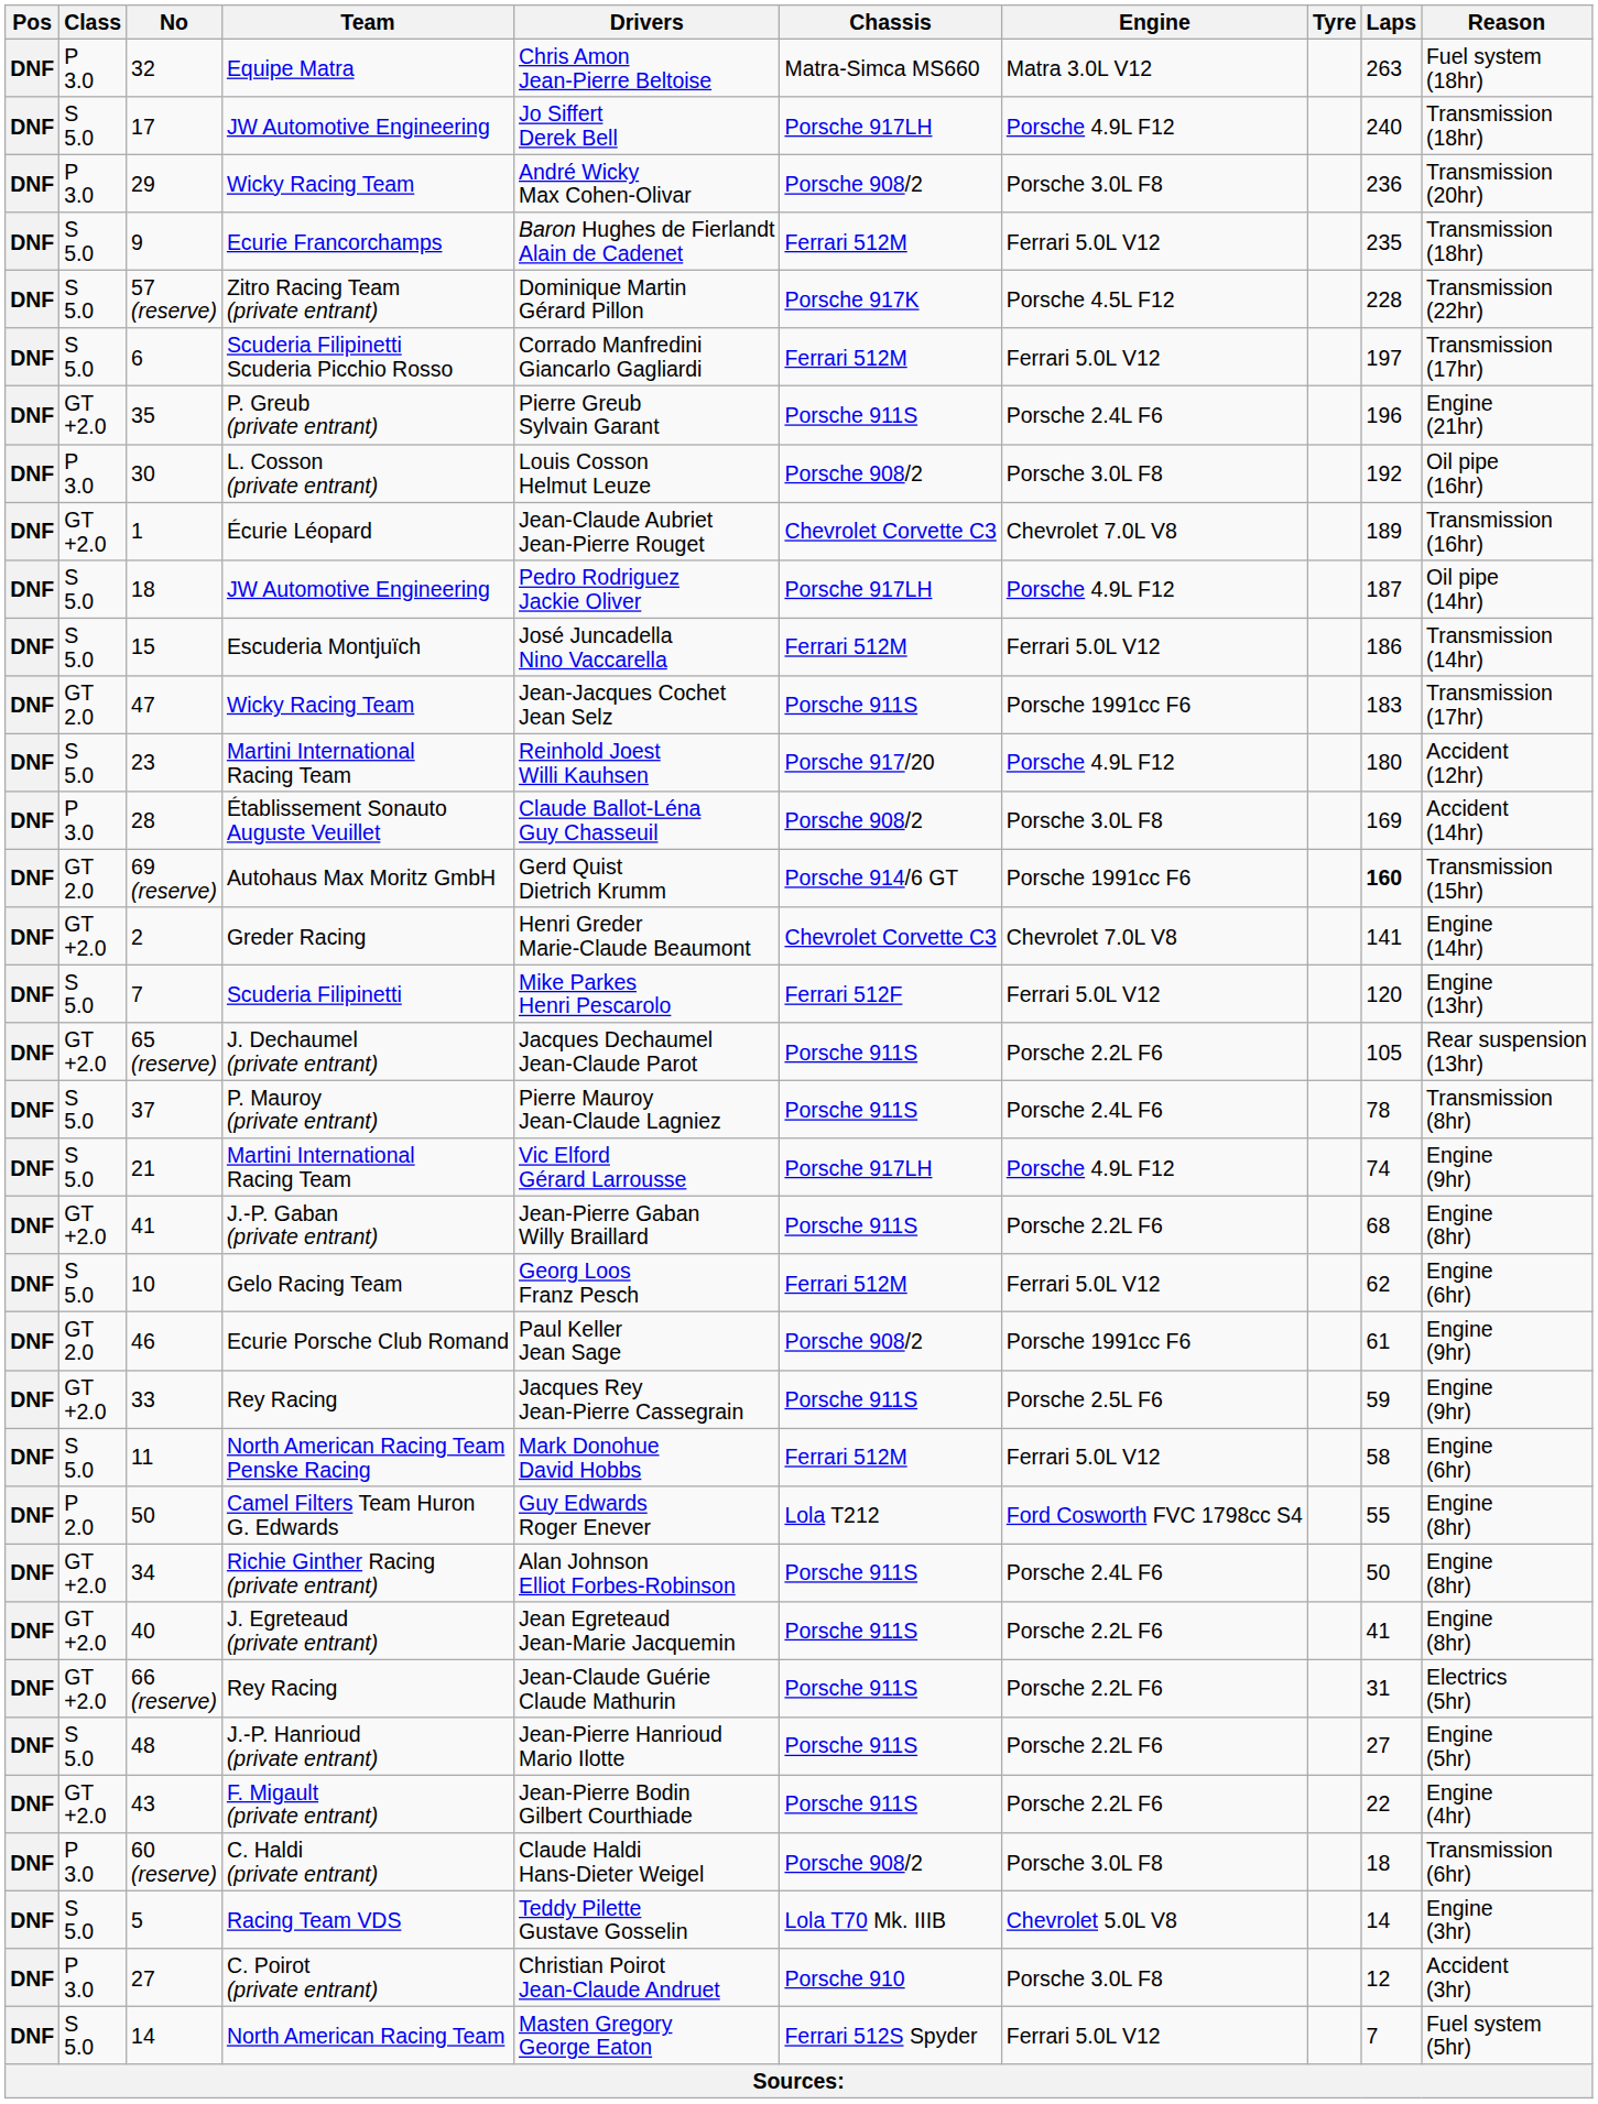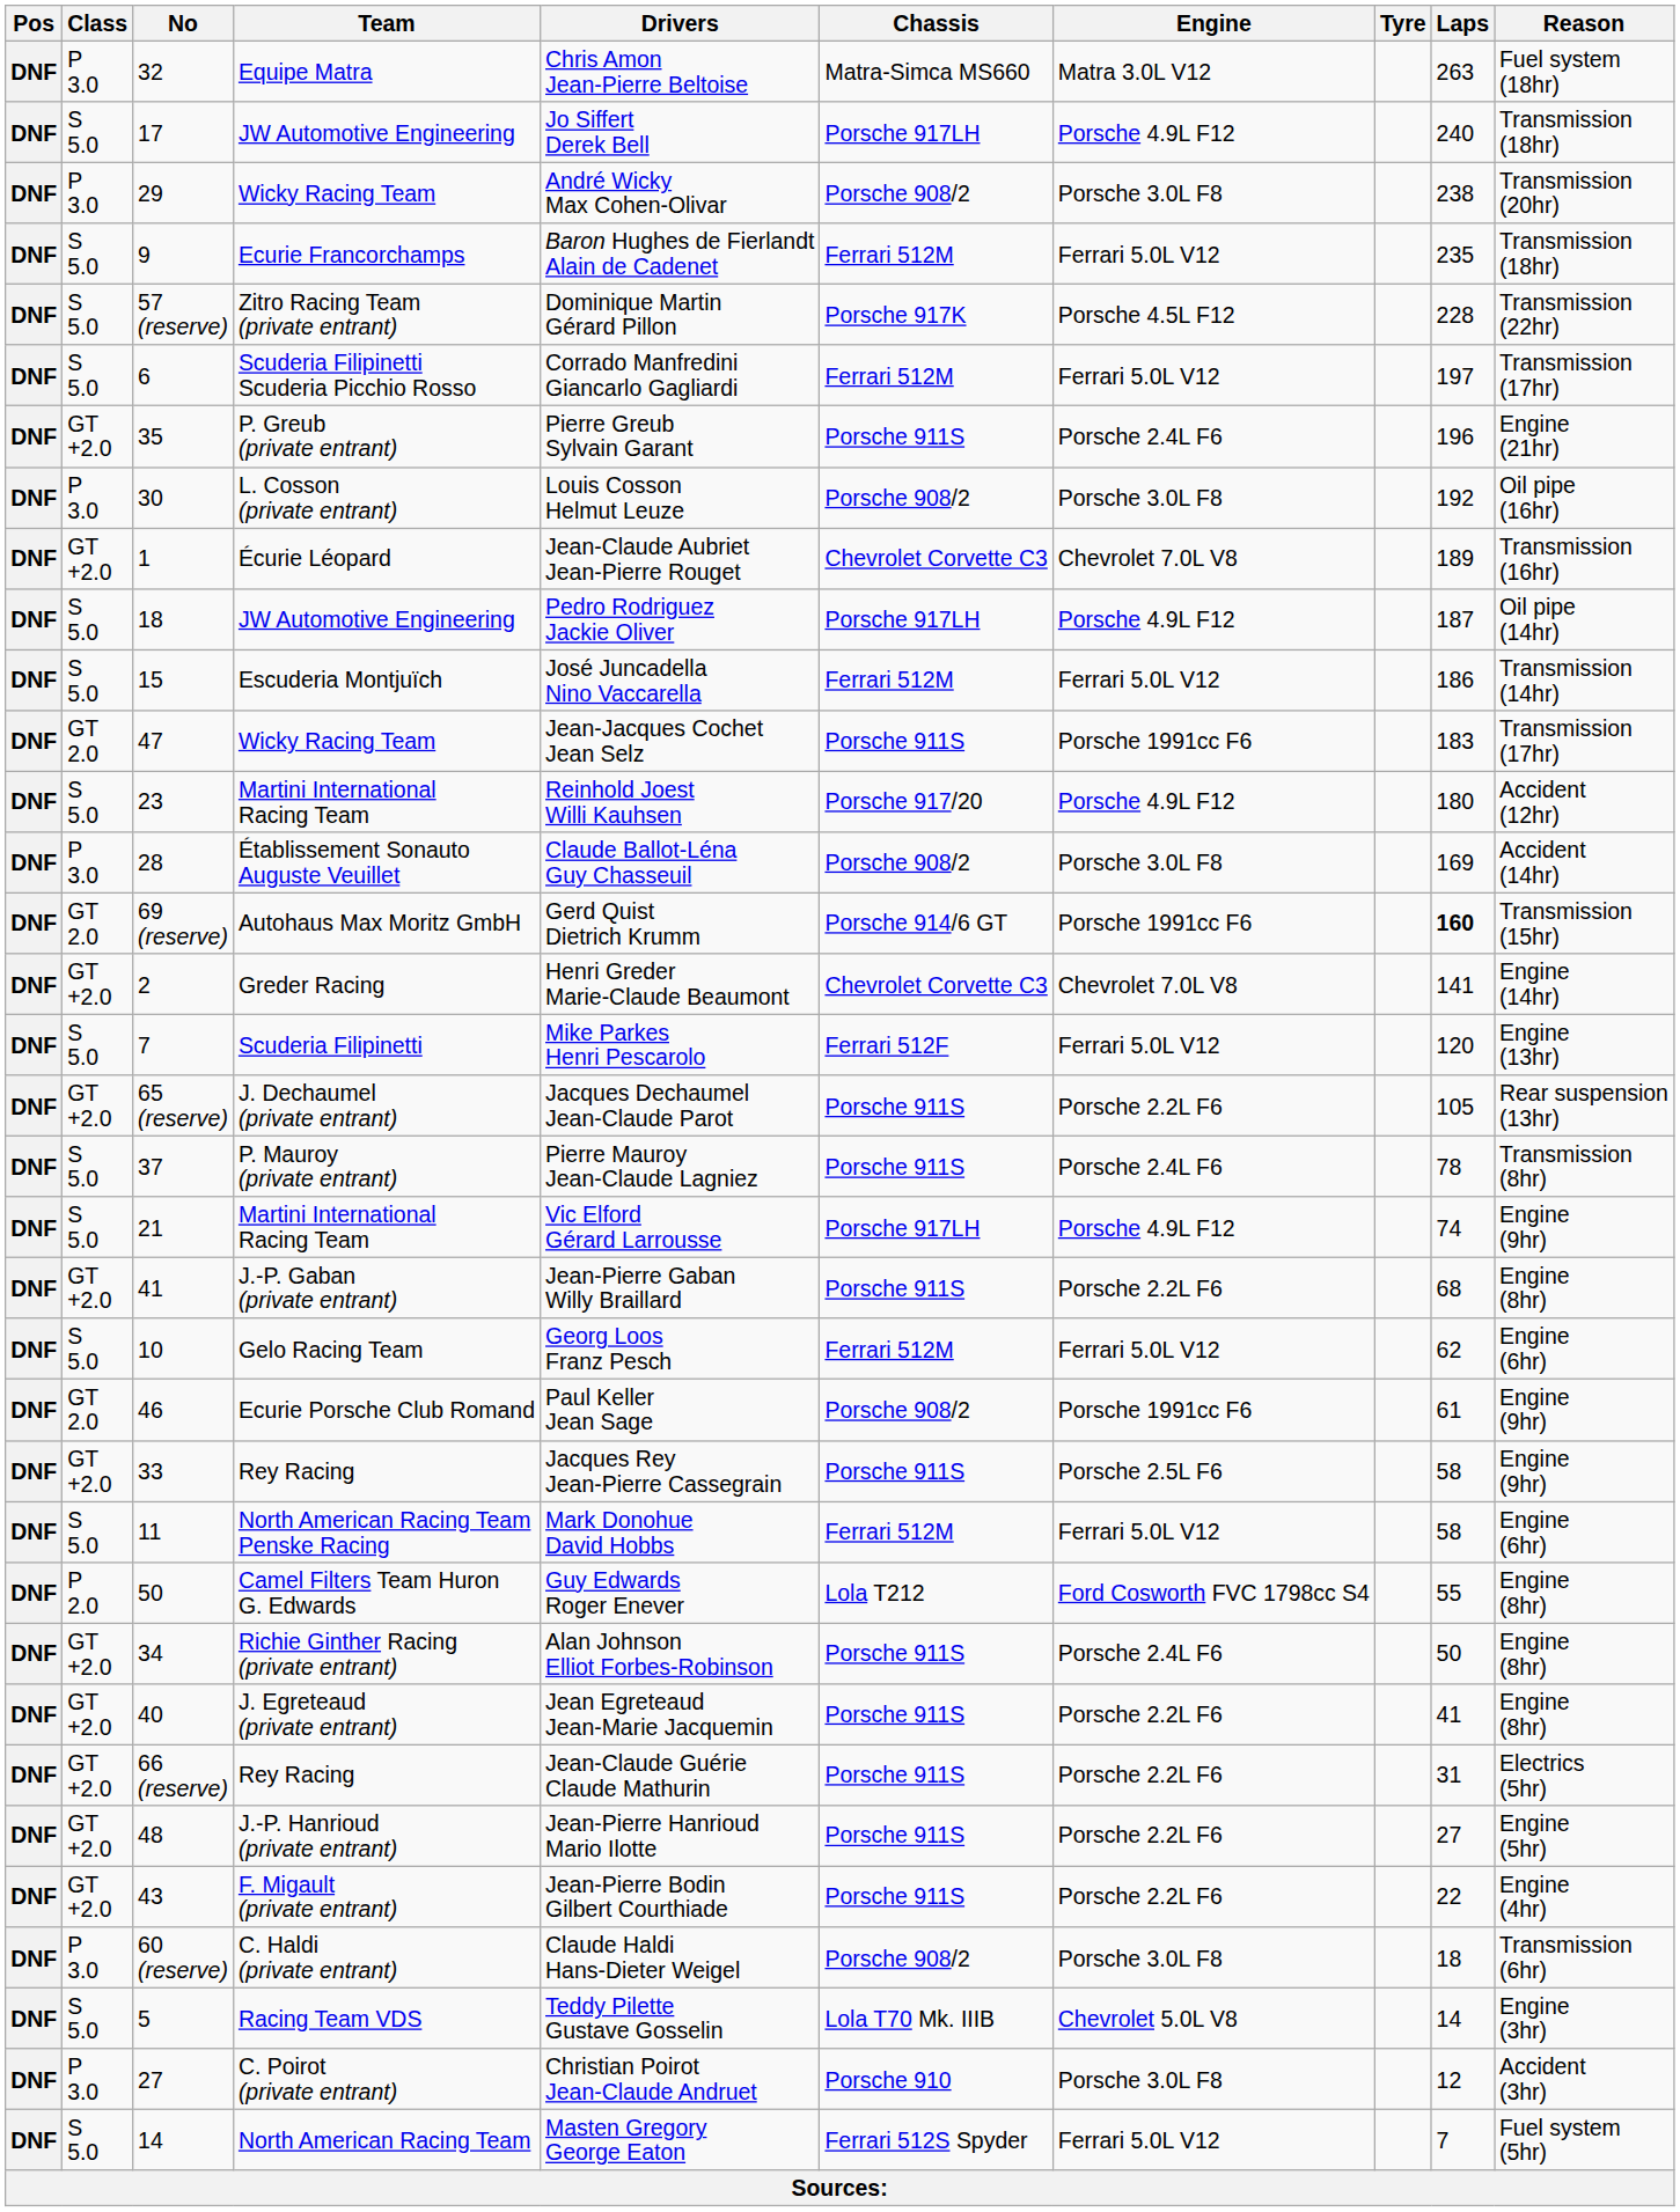 <table class="wikitable" style="font-size: 95%;">
 <tr>
 <th>Pos</th>
 <th>Class</th>
 <th>No</th>
 <th>Team</th>
 <th>Drivers</th>
 <th>Chassis</th>
 <th>Engine</th>
 <th>Tyre</th>
 <th>Laps</th>
 <th>Reason</th>
 </tr>
 <tr>
 <th>DNF</th>
 <td>P<br>3.0</td>
 <td>32</td>
 <td> <a href='#'>Equipe Matra</a></td>
 <td> <a href='#'>Chris Amon</a><br> <a href='#'>Jean-Pierre Beltoise</a></td>
 <td>Matra-Simca MS660</td>
 <td>Matra 3.0L V12</td>
 <td></td>
 <td>263</td>
 <td>Fuel system<br> (18hr)</td>
 </tr>
 <tr>
 <th>DNF</th>
 <td>S<br>5.0</td>
 <td>17</td>
 <td> <a href='#'>JW Automotive Engineering</a></td>
 <td> <a href='#'>Jo Siffert</a><br> <a href='#'>Derek Bell</a></td>
 <td><a href='#'>Porsche 917LH</a></td>
 <td><a href='#'>Porsche</a> 4.9L F12</td>
 <td></td>
 <td>240</td>
 <td>Transmission<br> (18hr)</td>
 </tr>
 <tr>
 <th>DNF</th>
 <td>P<br>3.0</td>
 <td>29</td>
 <td> <a href='#'>Wicky Racing Team</a></td>
 <td> <a href='#'>André Wicky</a><br> Max Cohen-Olivar</td>
 <td><a href='#'>Porsche 908</a>/2</td>
 <td>Porsche 3.0L F8</td>
 <td></td>
-<td>236</td>
+<td>238</td>
 <td>Transmission<br> (20hr)</td>
 </tr>
 <tr>
 <th>DNF</th>
 <td>S<br>5.0</td>
 <td>9</td>
 <td> <a href='#'>Ecurie Francorchamps</a></td>
 <td> <em>Baron</em> Hughes de Fierlandt<br> <a href='#'>Alain de Cadenet</a></td>
 <td><a href='#'>Ferrari 512M</a></td>
 <td>Ferrari 5.0L V12</td>
 <td></td>
 <td>235</td>
 <td>Transmission <br> (18hr)</td>
 </tr>
 <tr>
 <th>DNF</th>
 <td>S<br>5.0</td>
 <td>57<br><em>(reserve)</em></td>
 <td> Zitro Racing Team<br><em>(private entrant)</em></td>
 <td> Dominique Martin<br> Gérard Pillon</td>
 <td><a href='#'>Porsche 917K</a></td>
 <td>Porsche 4.5L F12</td>
 <td></td>
 <td>228</td>
 <td>Transmission<br> (22hr)</td>
 </tr>
 <tr>
 <th>DNF</th>
 <td>S<br>5.0</td>
 <td>6</td>
 <td> <a href='#'>Scuderia Filipinetti</a><br> Scuderia Picchio Rosso</td>
 <td> Corrado Manfredini<br> Giancarlo Gagliardi</td>
 <td><a href='#'>Ferrari 512M</a></td>
 <td>Ferrari 5.0L V12</td>
 <td></td>
 <td>197</td>
 <td>Transmission<br> (17hr)</td>
 </tr>
 <tr>
 <th>DNF</th>
 <td>GT<br>+2.0</td>
 <td>35</td>
 <td> P. Greub<br><em>(private entrant)</em></td>
 <td> Pierre Greub<br> Sylvain Garant</td>
 <td><a href='#'>Porsche 911S</a></td>
 <td>Porsche 2.4L F6</td>
 <td></td>
 <td>196</td>
 <td>Engine<br> (21hr)</td>
 </tr>
 <tr>
 <th>DNF</th>
 <td>P<br>3.0</td>
 <td>30</td>
 <td> L. Cosson<br><em>(private entrant)</em></td>
 <td> Louis Cosson<br> Helmut Leuze</td>
 <td><a href='#'>Porsche 908</a>/2</td>
 <td>Porsche 3.0L F8</td>
 <td></td>
 <td>192</td>
 <td>Oil pipe<br> (16hr)</td>
 </tr>
 <tr>
 <th>DNF</th>
 <td>GT<br>+2.0</td>
 <td>1</td>
 <td> Écurie Léopard</td>
 <td> Jean-Claude Aubriet<br> Jean-Pierre Rouget</td>
 <td><a href='#'>Chevrolet Corvette C3</a></td>
 <td>Chevrolet 7.0L V8</td>
 <td></td>
 <td>189</td>
 <td>Transmission<br> (16hr)</td>
 </tr>
 <tr>
 <th>DNF</th>
 <td>S<br>5.0</td>
 <td>18</td>
 <td> <a href='#'>JW Automotive Engineering</a></td>
 <td> <a href='#'>Pedro Rodriguez</a><br> <a href='#'>Jackie Oliver</a></td>
 <td><a href='#'>Porsche 917LH</a></td>
 <td><a href='#'>Porsche</a> 4.9L F12</td>
 <td></td>
 <td>187</td>
 <td>Oil pipe<br> (14hr)</td>
 </tr>
 <tr>
 <th>DNF</th>
 <td>S<br>5.0</td>
 <td>15</td>
 <td> Escuderia Montjuïch</td>
 <td> José Juncadella<br> <a href='#'>Nino Vaccarella</a></td>
 <td><a href='#'>Ferrari 512M</a></td>
 <td>Ferrari 5.0L V12</td>
 <td></td>
 <td>186</td>
 <td>Transmission<br> (14hr)</td>
 </tr>
 <tr>
 <th>DNF</th>
 <td>GT<br>2.0</td>
 <td>47</td>
 <td> <a href='#'>Wicky Racing Team</a></td>
 <td> Jean-Jacques Cochet<br> Jean Selz</td>
 <td><a href='#'>Porsche 911S</a></td>
 <td>Porsche 1991cc F6</td>
 <td></td>
 <td>183</td>
 <td>Transmission<br> (17hr)</td>
 </tr>
 <tr>
 <th>DNF</th>
 <td>S<br>5.0</td>
 <td>23</td>
 <td> <a href='#'>Martini International</a><br>Racing Team</td>
 <td> <a href='#'>Reinhold Joest</a><br> <a href='#'>Willi Kauhsen</a></td>
 <td><a href='#'>Porsche 917</a>/20</td>
 <td><a href='#'>Porsche</a> 4.9L F12</td>
 <td></td>
 <td>180</td>
 <td>Accident<br> (12hr)</td>
 </tr>
 <tr>
 <th>DNF</th>
 <td>P<br>3.0</td>
 <td>28</td>
 <td> Établissement Sonauto<br> <a href='#'>Auguste Veuillet</a></td>
 <td> <a href='#'>Claude Ballot-Léna</a><br> <a href='#'>Guy Chasseuil</a></td>
 <td><a href='#'>Porsche 908</a>/2</td>
 <td>Porsche 3.0L F8</td>
 <td></td>
 <td>169</td>
 <td>Accident<br> (14hr)</td>
 </tr>
 <tr>
 <th>DNF</th>
 <td>GT<br>2.0</td>
 <td>69<br><em>(reserve)</em></td>
 <td> Autohaus Max Moritz GmbH</td>
 <td> Gerd Quist<br> Dietrich Krumm</td>
 <td><a href='#'>Porsche 914</a>/6 GT</td>
 <td>Porsche 1991cc F6</td>
 <td></td>
 <td><strong>160</strong></td>
 <td>Transmission<br> (15hr)</td>
 </tr>
 <tr>
 <th>DNF</th>
 <td>GT<br>+2.0</td>
 <td>2</td>
 <td> Greder Racing</td>
 <td> Henri Greder<br> Marie-Claude Beaumont</td>
 <td><a href='#'>Chevrolet Corvette C3</a></td>
 <td>Chevrolet 7.0L V8</td>
 <td></td>
 <td>141</td>
 <td>Engine<br> (14hr)</td>
 </tr>
 <tr>
 <th>DNF</th>
 <td>S<br>5.0</td>
 <td>7</td>
 <td> <a href='#'>Scuderia Filipinetti</a></td>
 <td> <a href='#'>Mike Parkes</a><br> <a href='#'>Henri Pescarolo</a></td>
 <td><a href='#'>Ferrari 512F</a></td>
 <td>Ferrari 5.0L V12</td>
 <td></td>
 <td>120</td>
 <td>Engine<br> (13hr)</td>
 </tr>
 <tr>
 <th>DNF</th>
 <td>GT<br>+2.0</td>
 <td>65<br><em>(reserve)</em></td>
 <td> J. Dechaumel<br><em>(private entrant)</em></td>
 <td> Jacques Dechaumel<br> Jean-Claude Parot</td>
 <td><a href='#'>Porsche 911S</a></td>
 <td>Porsche 2.2L F6</td>
 <td></td>
 <td>105</td>
 <td>Rear suspension<br> (13hr)</td>
 </tr>
 <tr>
 <th>DNF</th>
 <td>S<br>5.0</td>
 <td>37</td>
 <td> P. Mauroy<br><em>(private entrant)</em></td>
 <td> Pierre Mauroy<br> Jean-Claude Lagniez</td>
 <td><a href='#'>Porsche 911S</a></td>
 <td>Porsche 2.4L F6</td>
 <td></td>
 <td>78</td>
 <td>Transmission<br> (8hr)</td>
 </tr>
 <tr>
 <th>DNF</th>
 <td>S<br>5.0</td>
 <td>21</td>
 <td> <a href='#'>Martini International</a><br>Racing Team</td>
 <td> <a href='#'>Vic Elford</a><br> <a href='#'>Gérard Larrousse</a></td>
 <td><a href='#'>Porsche 917LH</a></td>
 <td><a href='#'>Porsche</a> 4.9L F12</td>
 <td></td>
 <td>74</td>
 <td>Engine<br> (9hr)</td>
 </tr>
 <tr>
 <th>DNF</th>
 <td>GT<br>+2.0</td>
 <td>41</td>
 <td> J.-P. Gaban<br><em>(private entrant)</em></td>
 <td> Jean-Pierre Gaban<br> Willy Braillard</td>
 <td><a href='#'>Porsche 911S</a></td>
 <td>Porsche 2.2L F6</td>
 <td></td>
 <td>68</td>
 <td>Engine<br> (8hr)</td>
 </tr>
 <tr>
 <th>DNF</th>
 <td>S<br>5.0</td>
 <td>10</td>
 <td> Gelo Racing Team</td>
 <td> <a href='#'>Georg Loos</a><br> Franz Pesch</td>
 <td><a href='#'>Ferrari 512M</a></td>
 <td>Ferrari 5.0L V12</td>
 <td></td>
 <td>62</td>
 <td>Engine<br> (6hr)</td>
 </tr>
 <tr>
 <th>DNF</th>
 <td>GT<br>2.0</td>
 <td>46</td>
 <td> Ecurie Porsche Club Romand</td>
 <td> Paul Keller<br> Jean Sage</td>
 <td><a href='#'>Porsche 908</a>/2</td>
 <td>Porsche 1991cc F6</td>
 <td></td>
 <td>61</td>
 <td>Engine<br> (9hr)</td>
 </tr>
 <tr>
 <th>DNF</th>
 <td>GT<br>+2.0</td>
 <td>33</td>
 <td> Rey Racing</td>
 <td> Jacques Rey<br> Jean-Pierre Cassegrain</td>
 <td><a href='#'>Porsche 911S</a></td>
 <td>Porsche 2.5L F6</td>
 <td></td>
-<td>59</td>
+<td>58</td>
 <td>Engine<br> (9hr)</td>
 </tr>
 <tr>
 <th>DNF</th>
 <td>S<br>5.0</td>
 <td>11</td>
 <td> <a href='#'>North American Racing Team</a><br> <a href='#'>Penske Racing</a></td>
 <td> <a href='#'>Mark Donohue</a><br> <a href='#'>David Hobbs</a></td>
 <td><a href='#'>Ferrari 512M</a></td>
 <td>Ferrari 5.0L V12</td>
 <td></td>
 <td>58</td>
 <td>Engine<br> (6hr)</td>
 </tr>
 <tr>
 <th>DNF</th>
 <td>P<br>2.0</td>
 <td>50</td>
 <td> <a href='#'>Camel Filters</a> Team Huron<br>G. Edwards</td>
 <td> <a href='#'>Guy Edwards</a><br> Roger Enever</td>
 <td><a href='#'>Lola</a> T212</td>
 <td><a href='#'>Ford Cosworth</a> FVC 1798cc S4</td>
 <td></td>
 <td>55</td>
 <td>Engine<br> (8hr)</td>
 </tr>
 <tr>
 <th>DNF</th>
 <td>GT<br>+2.0</td>
 <td>34</td>
 <td> <a href='#'>Richie Ginther</a> Racing<br><em>(private entrant)</em></td>
 <td> Alan Johnson<br> <a href='#'>Elliot Forbes-Robinson</a></td>
 <td><a href='#'>Porsche 911S</a></td>
 <td>Porsche 2.4L F6</td>
 <td></td>
 <td>50</td>
 <td>Engine<br> (8hr)</td>
 </tr>
 <tr>
 <th>DNF</th>
 <td>GT<br>+2.0</td>
 <td>40</td>
 <td> J. Egreteaud<br><em>(private entrant)</em></td>
 <td> Jean Egreteaud<br> Jean-Marie Jacquemin</td>
 <td><a href='#'>Porsche 911S</a></td>
 <td>Porsche 2.2L F6</td>
 <td></td>
 <td>41</td>
 <td>Engine<br> (8hr)</td>
 </tr>
 <tr>
 <th>DNF</th>
 <td>GT<br>+2.0</td>
 <td>66<br><em>(reserve)</em></td>
 <td> Rey Racing</td>
 <td> Jean-Claude Guérie<br> Claude Mathurin</td>
 <td><a href='#'>Porsche 911S</a></td>
 <td>Porsche 2.2L F6</td>
 <td></td>
 <td>31</td>
 <td>Electrics<br> (5hr)</td>
 </tr>
 <tr>
 <th>DNF</th>
-<td>S<br>5.0</td>
+<td>GT<br>+2.0</td>
 <td>48</td>
 <td> J.-P. Hanrioud<br><em>(private entrant)</em></td>
 <td> Jean-Pierre Hanrioud<br> Mario Ilotte</td>
 <td><a href='#'>Porsche 911S</a></td>
 <td>Porsche 2.2L F6</td>
 <td></td>
 <td>27</td>
 <td>Engine<br> (5hr)</td>
 </tr>
 <tr>
 <th>DNF</th>
 <td>GT<br>+2.0</td>
 <td>43</td>
 <td> <a href='#'>F. Migault</a><br><em>(private entrant)</em></td>
 <td> Jean-Pierre Bodin<br> Gilbert Courthiade</td>
 <td><a href='#'>Porsche 911S</a></td>
 <td>Porsche 2.2L F6</td>
 <td></td>
 <td>22</td>
 <td>Engine<br> (4hr)</td>
 </tr>
 <tr>
 <th>DNF</th>
 <td>P<br>3.0</td>
 <td>60<br><em>(reserve)</em></td>
 <td> C. Haldi<br><em>(private entrant)</em></td>
 <td> Claude Haldi<br> Hans-Dieter Weigel</td>
 <td><a href='#'>Porsche 908</a>/2</td>
 <td>Porsche 3.0L F8</td>
 <td></td>
 <td>18</td>
 <td>Transmission<br> (6hr)</td>
 </tr>
 <tr>
 <th>DNF</th>
 <td>S<br>5.0</td>
 <td>5</td>
 <td> <a href='#'>Racing Team VDS</a></td>
 <td> <a href='#'>Teddy Pilette</a><br> Gustave Gosselin</td>
 <td><a href='#'>Lola T70</a> Mk. IIIB</td>
 <td><a href='#'>Chevrolet</a> 5.0L V8</td>
 <td></td>
 <td>14</td>
 <td>Engine <br> (3hr)</td>
 </tr>
 <tr>
 <th>DNF</th>
 <td>P<br>3.0</td>
 <td>27</td>
 <td> C. Poirot<br><em>(private entrant)</em></td>
 <td> Christian Poirot<br> <a href='#'>Jean-Claude Andruet</a></td>
 <td><a href='#'>Porsche 910</a></td>
 <td>Porsche 3.0L F8</td>
 <td></td>
 <td>12</td>
 <td>Accident <br> (3hr)</td>
 </tr>
 <tr>
 <th>DNF</th>
 <td>S<br>5.0</td>
 <td>14</td>
 <td> <a href='#'>North American Racing Team</a></td>
 <td> <a href='#'>Masten Gregory</a><br> <a href='#'>George Eaton</a></td>
 <td><a href='#'>Ferrari 512S</a> Spyder</td>
 <td>Ferrari 5.0L V12</td>
 <td></td>
 <td>7</td>
 <td>Fuel system<br> (5hr)</td>
 </tr>
 <tr>
 <th colspan="10">Sources:</th>
 </tr>
 </table>
